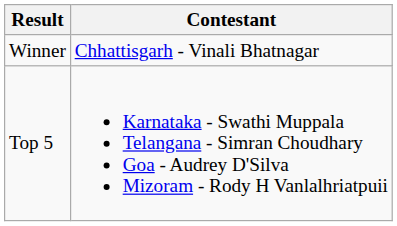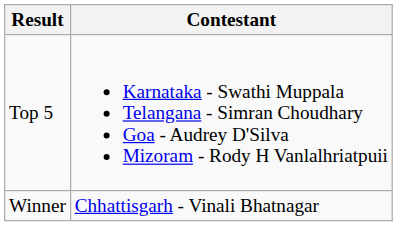 <table class="wikitable">
 <tr>
 <th>Result</th>
 <th>Contestant</th>
 </tr>
 <tr>
+<td>Top 5</td>
+<td><br><ul><li><a href='#'>Karnataka</a> - Swathi Muppala</li><li><a href='#'>Telangana</a> - Simran Choudhary</li><li><a href='#'>Goa</a> - Audrey D'Silva</li><li><a href='#'>Mizoram</a> - Rody H Vanlalhriatpuii</li></ul></td>
+</tr>
+<tr>
 <td>Winner</td>
 <td><a href='#'>Chhattisgarh</a> - Vinali Bhatnagar</td>
 </tr>
-<tr>
-<td>Top 5</td>
-<td><br><ul><li><a href='#'>Karnataka</a> - Swathi Muppala</li><li><a href='#'>Telangana</a> - Simran Choudhary</li><li><a href='#'>Goa</a> - Audrey D'Silva</li><li><a href='#'>Mizoram</a> - Rody H Vanlalhriatpuii</li></ul></td>
-</tr>
 </table>
